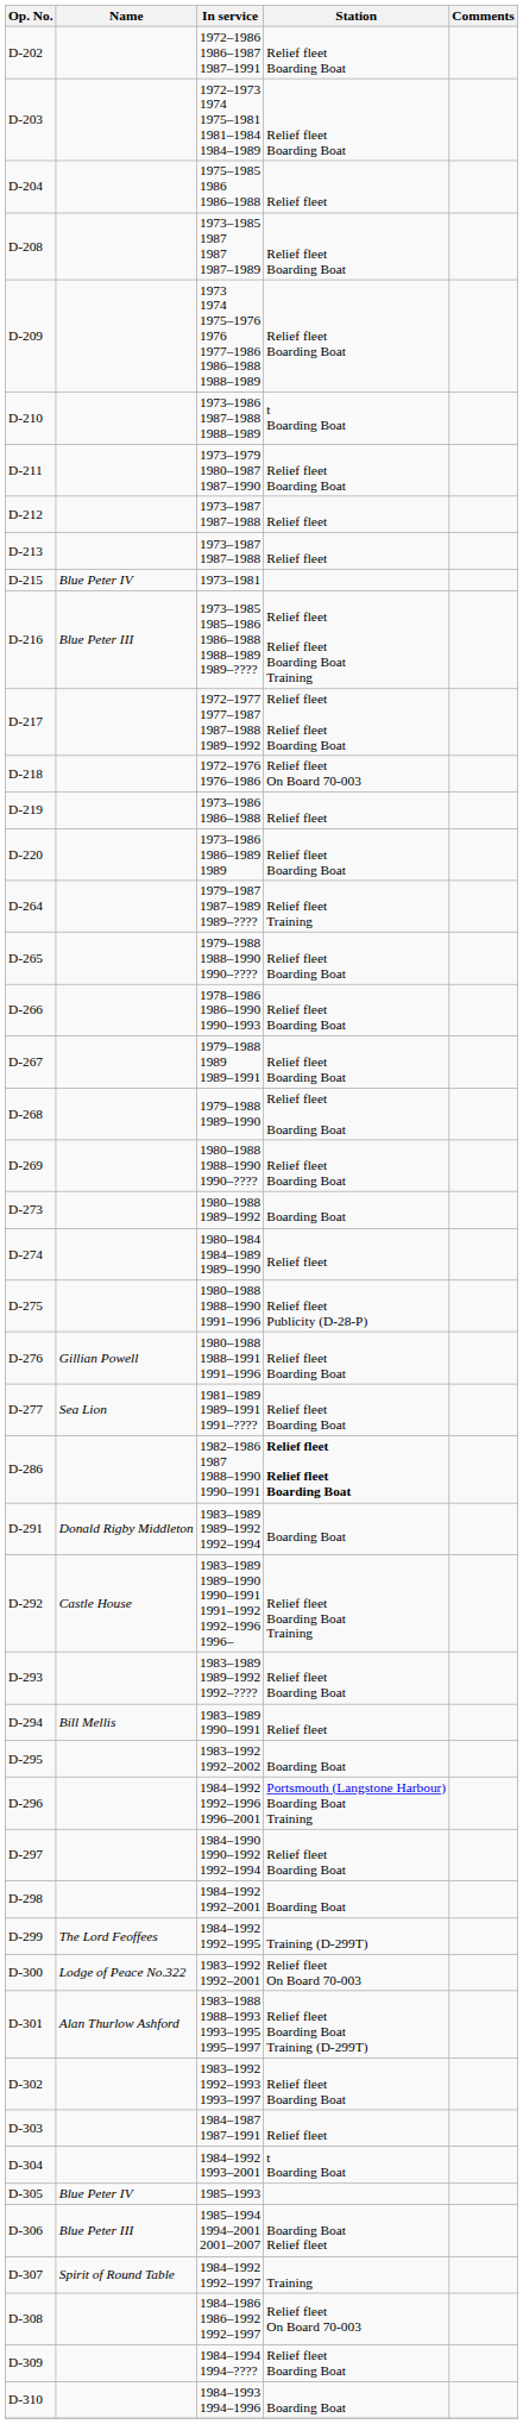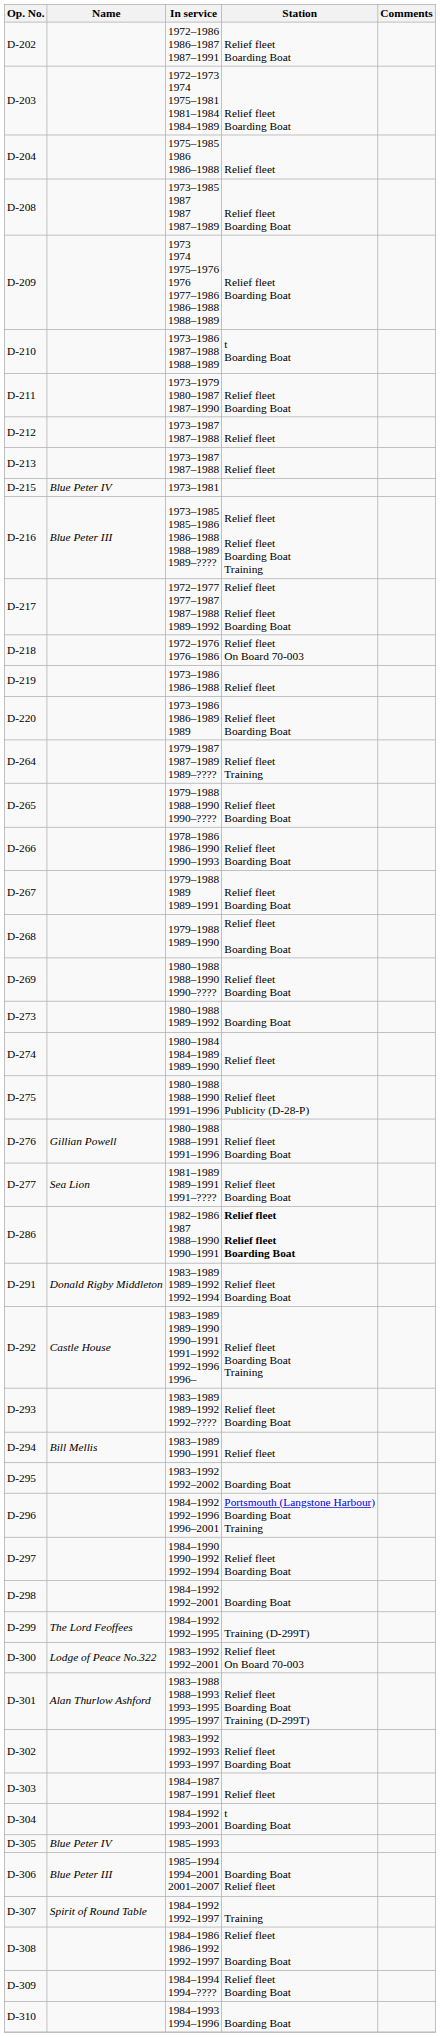 <table class="wikitable">
 <tr>
 <th>Op. No.</th>
 <th>Name</th>
 <th>In service </th>
 <th>Station</th>
 <th>Comments</th>
 </tr>
 <tr>
 <td>D-202</td>
 <td></td>
 <td>1972–1986<br>1986–1987<br>1987–1991</td>
 <td><br>Relief fleet<br>Boarding Boat</td>
 <td></td>
 </tr>
 <tr>
 <td>D-203</td>
 <td></td>
 <td>1972–1973<br>1974<br>1975–1981<br>1981–1984<br>1984–1989</td>
 <td><br><br><br>Relief fleet<br>Boarding Boat</td>
 <td></td>
 </tr>
 <tr>
 <td>D-204</td>
 <td></td>
 <td>1975–1985<br>1986<br>1986–1988</td>
 <td><br><br>Relief fleet</td>
 <td></td>
 </tr>
 <tr>
 <td>D-208</td>
 <td></td>
 <td>1973–1985<br>1987<br>1987<br>1987–1989</td>
 <td><br><br>Relief fleet<br>Boarding Boat</td>
 <td></td>
 </tr>
 <tr>
 <td>D-209</td>
 <td></td>
 <td>1973<br>1974<br>1975–1976<br>1976<br>1977–1986<br>1986–1988<br>1988–1989</td>
 <td><br>Relief fleet<br>Boarding Boat</td>
 <td></td>
 </tr>
 <tr>
 <td>D-210</td>
 <td></td>
 <td>1973–1986<br>1987–1988<br>1988–1989</td>
 <td>t<br>Boarding Boat</td>
 <td></td>
 </tr>
 <tr>
 <td>D-211</td>
 <td></td>
 <td>1973–1979<br>1980–1987<br>1987–1990</td>
 <td><br>Relief fleet<br>Boarding Boat</td>
 <td></td>
 </tr>
 <tr>
 <td>D-212</td>
 <td></td>
 <td>1973–1987<br>1987–1988</td>
 <td><br>Relief fleet</td>
 <td></td>
 </tr>
 <tr>
 <td>D-213</td>
 <td></td>
 <td>1973–1987<br>1987–1988</td>
 <td><br>Relief fleet</td>
 <td></td>
 </tr>
 <tr>
 <td>D-215</td>
 <td><em>Blue Peter IV</em></td>
 <td>1973–1981</td>
 <td></td>
 <td></td>
 </tr>
 <tr>
 <td>D-216</td>
 <td><em>Blue Peter III</em></td>
 <td>1973–1985<br>1985–1986<br>1986–1988<br>1988–1989<br>1989–????</td>
 <td><br>Relief fleet<br><br>Relief fleet<br>Boarding Boat<br>Training</td>
 <td></td>
 </tr>
 <tr>
 <td>D-217</td>
 <td></td>
 <td>1972–1977<br>1977–1987<br>1987–1988<br>1989–1992</td>
 <td>Relief fleet<br><br>Relief fleet<br>Boarding Boat</td>
 <td></td>
 </tr>
 <tr>
 <td>D-218</td>
 <td></td>
 <td>1972–1976<br>1976–1986</td>
 <td>Relief fleet<br>On Board 70-003</td>
 <td></td>
 </tr>
 <tr>
 <td>D-219</td>
 <td></td>
 <td>1973–1986<br>1986–1988</td>
 <td><br>Relief fleet</td>
 <td></td>
 </tr>
 <tr>
 <td>D-220</td>
 <td></td>
 <td>1973–1986<br>1986–1989<br>1989</td>
 <td><br>Relief fleet<br>Boarding Boat</td>
 <td></td>
 </tr>
 <tr>
 <td>D-264</td>
 <td></td>
 <td>1979–1987<br>1987–1989<br>1989–????</td>
 <td><br>Relief fleet<br>Training</td>
 <td></td>
 </tr>
 <tr>
 <td>D-265</td>
 <td></td>
 <td>1979–1988<br>1988–1990<br>1990–????</td>
 <td><br>Relief fleet<br>Boarding Boat</td>
 <td></td>
 </tr>
 <tr>
 <td>D-266</td>
 <td></td>
 <td>1978–1986<br>1986–1990<br>1990–1993</td>
 <td><br>Relief fleet<br>Boarding Boat</td>
 <td></td>
 </tr>
 <tr>
 <td>D-267</td>
 <td></td>
 <td>1979–1988<br>1989<br>1989–1991</td>
 <td><br>Relief fleet<br>Boarding Boat</td>
 <td></td>
 </tr>
 <tr>
 <td>D-268</td>
 <td></td>
 <td>1979–1988<br>1989–1990</td>
 <td>Relief fleet<br><br>Boarding Boat</td>
 <td></td>
 </tr>
 <tr>
 <td>D-269</td>
 <td></td>
 <td>1980–1988<br>1988–1990<br>1990–????</td>
 <td><br>Relief fleet<br>Boarding Boat</td>
 <td></td>
 </tr>
 <tr>
 <td>D-273</td>
 <td></td>
 <td>1980–1988<br>1989–1992</td>
 <td><br>Boarding Boat</td>
 <td></td>
 </tr>
 <tr>
 <td>D-274</td>
 <td></td>
 <td>1980–1984<br>1984–1989<br>1989–1990</td>
 <td><br>Relief fleet</td>
 <td></td>
 </tr>
 <tr>
 <td>D-275</td>
 <td></td>
 <td>1980–1988<br>1988–1990<br>1991–1996</td>
 <td><br>Relief fleet<br>Publicity (D-28-P)</td>
 <td></td>
 </tr>
 <tr>
 <td>D-276</td>
 <td><em>Gillian Powell</em></td>
 <td>1980–1988<br>1988–1991<br>1991–1996</td>
 <td><br>Relief fleet<br>Boarding Boat</td>
 <td></td>
 </tr>
 <tr>
 <td>D-277</td>
 <td><em>Sea Lion</em></td>
 <td>1981–1989<br>1989–1991<br>1991–????</td>
 <td><br>Relief fleet<br>Boarding Boat</td>
 <td></td>
 </tr>
 <tr>
 <td>D-286</td>
 <td></td>
 <td>1982–1986<br>1987<br>1988–1990<br>1990–1991</td>
 <td><strong>Relief fleet<br><br>Relief fleet<br>Boarding Boat</strong></td>
 <td></td>
 </tr>
 <tr>
 <td>D-291</td>
 <td><em>Donald Rigby Middleton</em></td>
 <td>1983–1989<br>1989–1992<br>1992–1994</td>
-<td><br>Boarding Boat</td>
+<td><br>Relief fleet<br>Boarding Boat</td>
 <td></td>
 </tr>
 <tr>
 <td>D-292</td>
 <td><em>Castle House</em></td>
 <td>1983–1989<br>1989–1990<br>1990–1991<br>1991–1992<br>1992–1996<br>1996–</td>
 <td><br><br>Relief fleet<br>Boarding Boat<br>Training</td>
 <td></td>
 </tr>
 <tr>
 <td>D-293</td>
 <td></td>
 <td>1983–1989<br>1989–1992<br>1992–????</td>
 <td><br>Relief fleet<br>Boarding Boat</td>
 <td></td>
 </tr>
 <tr>
 <td>D-294</td>
 <td><em>Bill Mellis</em></td>
 <td>1983–1989<br>1990–1991</td>
 <td><br>Relief fleet</td>
 <td></td>
 </tr>
 <tr>
 <td>D-295</td>
 <td></td>
 <td>1983–1992<br>1992–2002</td>
 <td><br>Boarding Boat</td>
 <td></td>
 </tr>
 <tr>
 <td>D-296</td>
 <td></td>
 <td>1984–1992<br>1992–1996<br>1996–2001</td>
 <td><a href='#'>Portsmouth (Langstone Harbour)</a><br>Boarding Boat<br>Training</td>
 <td></td>
 </tr>
 <tr>
 <td>D-297</td>
 <td></td>
 <td>1984–1990<br>1990–1992<br>1992–1994</td>
 <td><br>Relief fleet<br>Boarding Boat</td>
 <td></td>
 </tr>
 <tr>
 <td>D-298</td>
 <td></td>
 <td>1984–1992<br>1992–2001</td>
 <td><br>Boarding Boat</td>
 <td></td>
 </tr>
 <tr>
 <td>D-299</td>
 <td><em>The Lord Feoffees</em></td>
 <td>1984–1992<br>1992–1995</td>
 <td><br>Training (D-299T)</td>
 <td></td>
 </tr>
 <tr>
 <td>D-300</td>
 <td><em>Lodge of Peace No.322</em></td>
 <td>1983–1992<br>1992–2001</td>
 <td>Relief fleet<br>On Board 70-003</td>
 <td></td>
 </tr>
 <tr>
 <td>D-301</td>
 <td><em>Alan Thurlow Ashford</em></td>
 <td>1983–1988<br>1988–1993<br>1993–1995<br>1995–1997</td>
 <td><br>Relief fleet<br>Boarding Boat<br>Training (D-299T)</td>
 <td></td>
 </tr>
 <tr>
 <td>D-302</td>
 <td></td>
 <td>1983–1992<br>1992–1993<br>1993–1997</td>
 <td><br>Relief fleet<br>Boarding Boat</td>
 <td></td>
 </tr>
 <tr>
 <td>D-303</td>
 <td></td>
 <td>1984–1987<br>1987–1991</td>
 <td><br>Relief fleet</td>
 <td></td>
 </tr>
 <tr>
 <td>D-304</td>
 <td></td>
 <td>1984–1992<br>1993–2001</td>
 <td>t<br>Boarding Boat</td>
 <td></td>
 </tr>
 <tr>
 <td>D-305</td>
 <td><em>Blue Peter IV</em></td>
 <td>1985–1993</td>
 <td></td>
 <td></td>
 </tr>
 <tr>
 <td>D-306</td>
 <td><em>Blue Peter III</em></td>
 <td>1985–1994<br>1994–2001<br>2001–2007</td>
 <td><br>Boarding Boat<br>Relief fleet</td>
 <td></td>
 </tr>
 <tr>
 <td>D-307</td>
 <td><em>Spirit of Round Table</em></td>
 <td>1984–1992<br>1992–1997</td>
 <td><br>Training</td>
 <td></td>
 </tr>
 <tr>
 <td>D-308</td>
 <td></td>
 <td>1984–1986<br>1986–1992<br>1992–1997</td>
-<td>Relief fleet<br>On Board 70-003</td>
+<td>Relief fleet<br><br>Boarding Boat</td>
 <td></td>
 </tr>
 <tr>
 <td>D-309</td>
 <td></td>
 <td>1984–1994<br>1994–????</td>
 <td>Relief fleet<br>Boarding Boat</td>
 <td></td>
 </tr>
 <tr>
 <td>D-310</td>
 <td></td>
 <td>1984–1993<br>1994–1996</td>
 <td><br>Boarding Boat</td>
 <td></td>
 </tr>
 <tr>
 </tr>
 </table>
